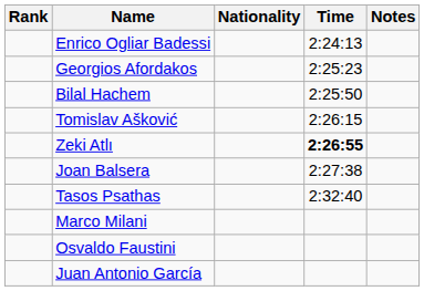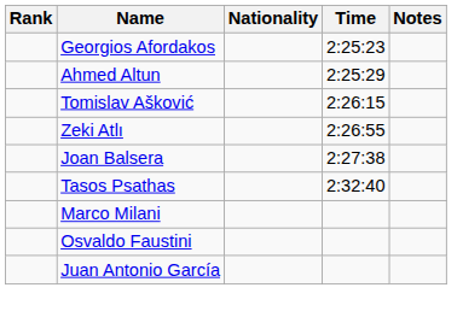 <table class="wikitable sortable" style="text-align:center">
 <tr>
 <th>Rank</th>
 <th>Name</th>
 <th>Nationality</th>
 <th>Time</th>
 <th>Notes</th>
 </tr>
 <tr>
 <td></td>
-<td align=left><a href='#'>Enrico Ogliar Badessi</a></td>
-<td align=left></td>
-<td>2:24:13</td>
-<td></td>
-</tr>
-<tr>
-<td></td>
 <td align=left><a href='#'>Georgios Afordakos</a></td>
 <td align=left></td>
 <td>2:25:23</td>
 <td></td>
 </tr>
 <tr>
 <td></td>
-<td align=left><a href='#'>Bilal Hachem</a></td>
+<td align=left><a href='#'>Ahmed Altun</a></td>
 <td align=left></td>
-<td>2:25:50</td>
+<td>2:25:29</td>
 <td></td>
 </tr>
 <tr>
 <td></td>
 <td align=left><a href='#'>Tomislav Ašković</a></td>
 <td align=left></td>
 <td>2:26:15</td>
 <td></td>
 </tr>
 <tr>
 <td></td>
 <td align=left><a href='#'>Zeki Atlı</a></td>
 <td align=left></td>
-<td><strong>2:26:55</strong></td>
+<td>2:26:55</td>
 <td></td>
 </tr>
 <tr>
 <td></td>
 <td align=left><a href='#'>Joan Balsera</a></td>
 <td align=left></td>
 <td>2:27:38</td>
 <td></td>
 </tr>
 <tr>
 <td></td>
 <td align=left><a href='#'>Tasos Psathas</a></td>
 <td align=left></td>
 <td>2:32:40</td>
 <td></td>
 </tr>
 <tr>
 <td></td>
 <td align=left><a href='#'>Marco Milani</a></td>
 <td align=left></td>
 <td></td>
 <td></td>
 </tr>
 <tr>
 <td></td>
 <td align=left><a href='#'>Osvaldo Faustini</a></td>
 <td align=left></td>
 <td></td>
 <td></td>
 </tr>
 <tr>
 <td></td>
 <td align=left><a href='#'>Juan Antonio García</a></td>
 <td align=left></td>
 <td></td>
 <td></td>
 </tr>
 </table>
